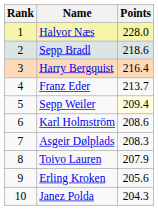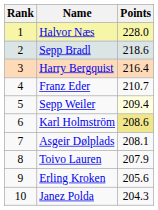 <table class="wikitable sortable">
 <tr>
 <th align=Center>Rank</th>
 <th>Name</th>
 <th>Points</th>
 </tr>
 <tr style="background:#F7F6A8">
 <td align=center>1</td>
 <td> <a href='#'>Halvor Næs</a></td>
 <td align=center>228.0</td>
 </tr>
 <tr style="background: #DCE5E5;">
 <td align=center>2</td>
 <td> <a href='#'>Sepp Bradl</a></td>
 <td align=center>218.6</td>
 </tr>
 <tr style="background: #FFDAB9;">
 <td align=center>3</td>
 <td> <a href='#'>Harry Bergquist</a></td>
 <td align=center>216.4</td>
 </tr>
 <tr>
 <td align=center>4</td>
 <td> <a href='#'>Franz Eder</a></td>
-<td align=center>213.7</td>
+<td align=center>210.7</td>
 </tr>
 <tr>
 <td align=center>5</td>
 <td> <a href='#'>Sepp Weiler</a></td>
 <td align=center style="background: lightyellow;">209.4</td>
 </tr>
 <tr>
 <td align=center>6</td>
 <td> <a href='#'>Karl Holmström</a></td>
-<td align=center>208.6</td>
+<td align=center style="background: khaki;">208.6</td>
 </tr>
 <tr>
 <td align=center>7</td>
 <td> <a href='#'>Asgeir Dølplads</a></td>
-<td align=center>208.3</td>
+<td align=center>208.1</td>
 </tr>
 <tr>
 <td align=center>8</td>
 <td> <a href='#'>Toivo Lauren</a></td>
 <td align=center>207.9</td>
 </tr>
 <tr>
 <td align=center>9</td>
 <td> <a href='#'>Erling Kroken</a></td>
 <td align=center>205.6</td>
 </tr>
 <tr>
 <td align=center>10</td>
 <td> <a href='#'>Janez Polda</a></td>
 <td align=center>204.3</td>
 </tr>
 </table>
